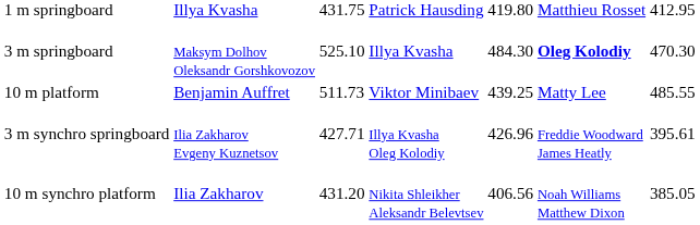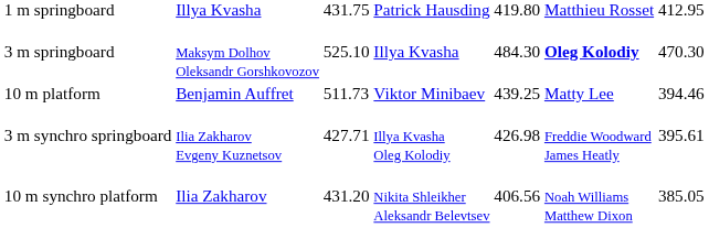 <table>
 <tr>
 <td>1 m springboard<br></td>
 <td> <a href='#'>Illya Kvasha</a></td>
 <td>431.75</td>
 <td> <a href='#'>Patrick Hausding</a></td>
 <td>419.80</td>
 <td> <a href='#'>Matthieu Rosset</a></td>
 <td>412.95</td>
 </tr>
 <tr>
 <td>3 m springboard<br></td>
 <td><br><small><a href='#'>Maksym Dolhov</a><br><a href='#'>Oleksandr Gorshkovozov</a></small></td>
 <td>525.10</td>
 <td> <a href='#'>Illya Kvasha</a></td>
 <td>484.30</td>
 <td><strong> <a href='#'>Oleg Kolodiy</a></strong></td>
 <td>470.30</td>
 </tr>
 <tr>
 <td>10 m platform<br></td>
 <td> <a href='#'>Benjamin Auffret</a></td>
 <td>511.73</td>
 <td> <a href='#'>Viktor Minibaev</a></td>
 <td>439.25</td>
 <td> <a href='#'>Matty Lee</a></td>
-<td>485.55</td>
+<td>394.46</td>
 </tr>
 <tr>
 <td>3 m synchro springboard<br></td>
 <td><br><small><a href='#'>Ilia Zakharov</a><br><a href='#'>Evgeny Kuznetsov</a></small></td>
 <td>427.71</td>
 <td><br><small><a href='#'>Illya Kvasha</a><br><a href='#'>Oleg Kolodiy</a></small></td>
-<td>426.96</td>
+<td>426.98</td>
 <td><br><small><a href='#'>Freddie Woodward</a><br><a href='#'>James Heatly</a></small></td>
 <td>395.61</td>
 </tr>
 <tr>
 <td>10 m synchro platform<br></td>
 <td> <a href='#'>Ilia Zakharov</a></td>
 <td>431.20</td>
 <td><br><small><a href='#'>Nikita Shleikher</a><br><a href='#'>Aleksandr Belevtsev</a></small></td>
 <td>406.56</td>
 <td><br><small><a href='#'>Noah Williams</a><br><a href='#'>Matthew Dixon</a></small></td>
 <td>385.05</td>
 </tr>
 </table>
